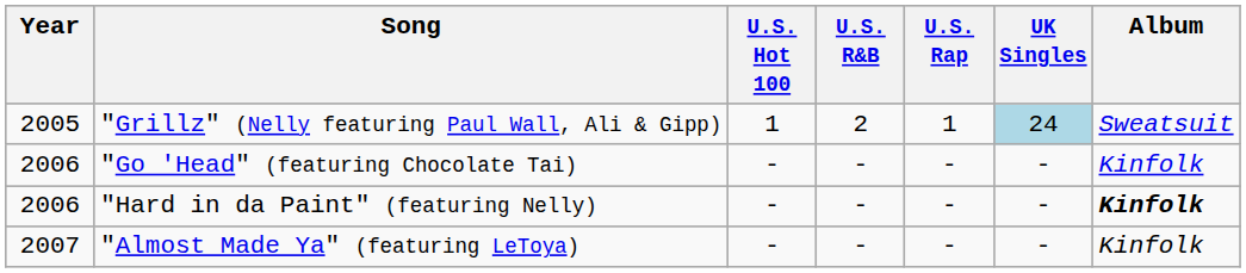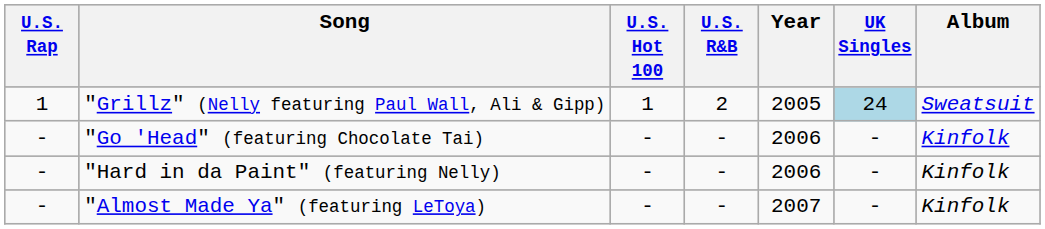 <table class="wikitable">
 <tr>
-<th align="center" valign="top" width="40">Year</th>
+<th align="center" valign="top" width="40"><small><a href='#'>U.S. Rap</a></small></th>
 <th align="left" valign="top">Song</th>
 <th align="center" valign="top" width="40"><small><a href='#'>U.S. Hot 100</a></small></th>
 <th align="center" valign="top" width="40"><small><a href='#'>U.S. R&B</a></small></th>
-<th align="center" valign="top" width="40"><small><a href='#'>U.S. Rap</a></small></th>
+<th align="center" valign="top" width="40">Year</th>
 <th align="center" valign="top" width="40"><small><a href='#'>UK Singles</a></small></th>
 <th align="left" valign="top">Album</th>
 </tr>
 <tr>
-<td align="center" valign="top">2005</td>
+<td align="center" valign="top">1</td>
 <td align="left" valign="top">"<a href='#'>Grillz</a>" <small>(<a href='#'>Nelly</a> featuring <a href='#'>Paul Wall</a>, Ali & Gipp)</small></td>
 <td align="center" valign="top">1</td>
 <td align="center" valign="top">2</td>
-<td align="center" valign="top">1</td>
+<td align="center" valign="top">2005</td>
 <td align="center" valign="top" style="background: lightblue;">24</td>
 <td align="left" valign="top"><em><a href='#'>Sweatsuit</a></em></td>
 </tr>
 <tr>
-<td align="center" valign="top">2006</td>
+<td align="center" valign="top">-</td>
 <td align="left" valign="top">"<a href='#'>Go 'Head</a>" <small>(featuring Chocolate Tai)</small></td>
 <td align="center" valign="top">-</td>
 <td align="center" valign="top">-</td>
-<td align="center" valign="top">-</td>
+<td align="center" valign="top">2006</td>
 <td align="center" valign="top">-</td>
 <td align="left" valign="top"><em><a href='#'>Kinfolk</a></em></td>
 </tr>
 <tr>
-<td align="center" valign="top">2006</td>
+<td align="center" valign="top">-</td>
 <td align="left" valign="top">"Hard in da Paint" <small>(featuring Nelly)</small></td>
 <td align="center" valign="top">-</td>
 <td align="center" valign="top">-</td>
+<td align="center" valign="top">2006</td>
 <td align="center" valign="top">-</td>
-<td align="center" valign="top">-</td>
-<td align="left" valign="top"><strong><em>Kinfolk</em></strong></td>
+<td align="left" valign="top"><em>Kinfolk</em></td>
 </tr>
 <tr>
-<td align="center" valign="top">2007</td>
+<td align="center" valign="top">-</td>
 <td align="left" valign="top">"<a href='#'>Almost Made Ya</a>" <small>(featuring <a href='#'>LeToya</a>)</small></td>
 <td align="center" valign="top">-</td>
 <td align="center" valign="top">-</td>
-<td align="center" valign="top">-</td>
+<td align="center" valign="top">2007</td>
 <td align="center" valign="top">-</td>
 <td align="left" valign="top"><em>Kinfolk</em></td>
 </tr>
 </table>
